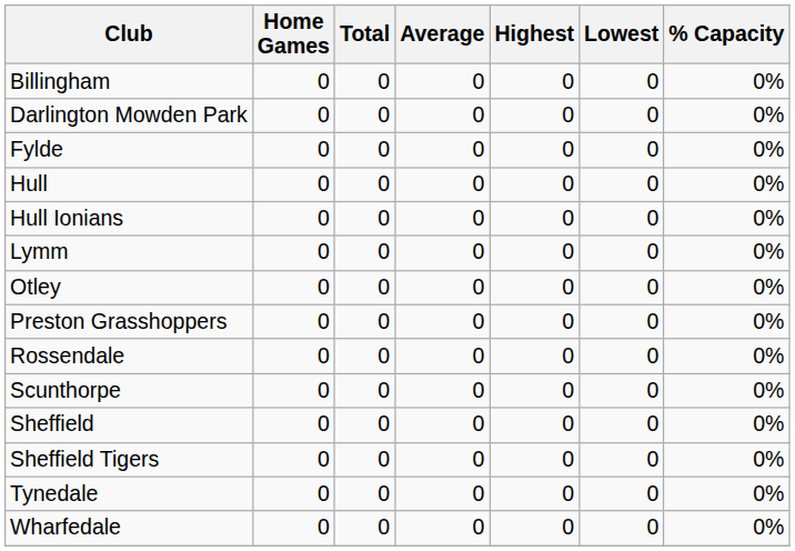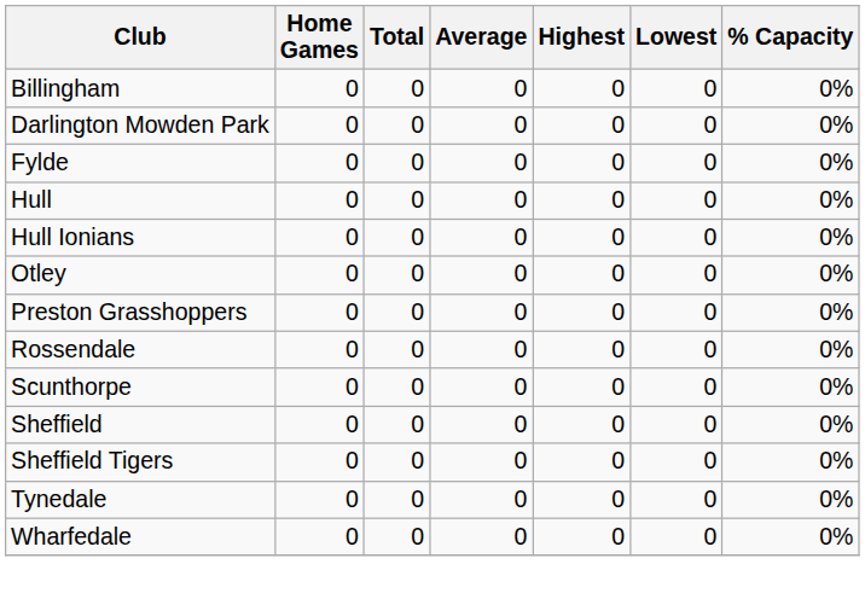 <table class="wikitable sortable" style="text-align:right">
 <tr>
 <th>Club</th>
 <th>Home<br>Games</th>
 <th>Total</th>
 <th>Average</th>
 <th>Highest</th>
 <th>Lowest</th>
 <th>% Capacity</th>
 </tr>
 <tr>
 <td style="text-align:left">Billingham</td>
 <td>0</td>
 <td>0</td>
 <td>0</td>
 <td>0</td>
 <td>0</td>
 <td>0%</td>
 </tr>
 <tr>
 <td style="text-align:left">Darlington Mowden Park</td>
 <td>0</td>
 <td>0</td>
 <td>0</td>
 <td>0</td>
 <td>0</td>
 <td>0%</td>
 </tr>
 <tr>
 <td style="text-align:left">Fylde</td>
 <td>0</td>
 <td>0</td>
 <td>0</td>
 <td>0</td>
 <td>0</td>
 <td>0%</td>
 </tr>
 <tr>
 <td style="text-align:left">Hull</td>
 <td>0</td>
 <td>0</td>
 <td>0</td>
 <td>0</td>
 <td>0</td>
 <td>0%</td>
 </tr>
 <tr>
 <td style="text-align:left">Hull Ionians</td>
-<td>0</td>
-<td>0</td>
-<td>0</td>
-<td>0</td>
-<td>0</td>
-<td>0%</td>
-</tr>
-<tr>
-<td style="text-align:left">Lymm</td>
 <td>0</td>
 <td>0</td>
 <td>0</td>
 <td>0</td>
 <td>0</td>
 <td>0%</td>
 </tr>
 <tr>
 <td style="text-align:left">Otley</td>
 <td>0</td>
 <td>0</td>
 <td>0</td>
 <td>0</td>
 <td>0</td>
 <td>0%</td>
 </tr>
 <tr>
 <td style="text-align:left">Preston Grasshoppers</td>
 <td>0</td>
 <td>0</td>
 <td>0</td>
 <td>0</td>
 <td>0</td>
 <td>0%</td>
 </tr>
 <tr>
 <td style="text-align:left">Rossendale</td>
 <td>0</td>
 <td>0</td>
 <td>0</td>
 <td>0</td>
 <td>0</td>
 <td>0%</td>
 </tr>
 <tr>
 <td style="text-align:left">Scunthorpe</td>
 <td>0</td>
 <td>0</td>
 <td>0</td>
 <td>0</td>
 <td>0</td>
 <td>0%</td>
 </tr>
 <tr>
 <td style="text-align:left">Sheffield</td>
 <td>0</td>
 <td>0</td>
 <td>0</td>
 <td>0</td>
 <td>0</td>
 <td>0%</td>
 </tr>
 <tr>
 <td style="text-align:left">Sheffield Tigers</td>
 <td>0</td>
 <td>0</td>
 <td>0</td>
 <td>0</td>
 <td>0</td>
 <td>0%</td>
 </tr>
 <tr>
 <td style="text-align:left">Tynedale</td>
 <td>0</td>
 <td>0</td>
 <td>0</td>
 <td>0</td>
 <td>0</td>
 <td>0%</td>
 </tr>
 <tr>
 <td style="text-align:left">Wharfedale</td>
 <td>0</td>
 <td>0</td>
 <td>0</td>
 <td>0</td>
 <td>0</td>
 <td>0%</td>
 </tr>
 <tr>
 </tr>
 </table>
